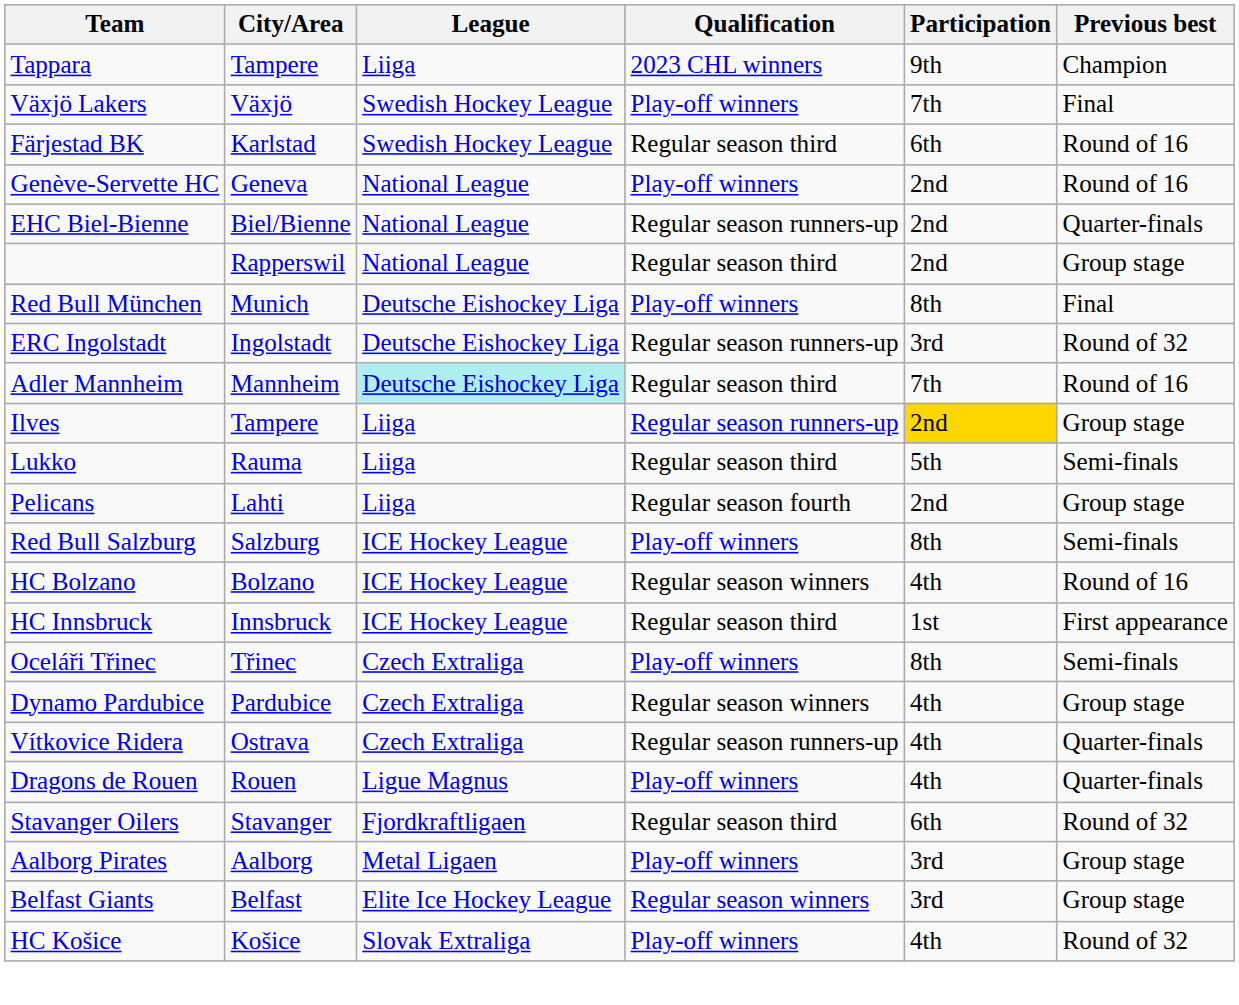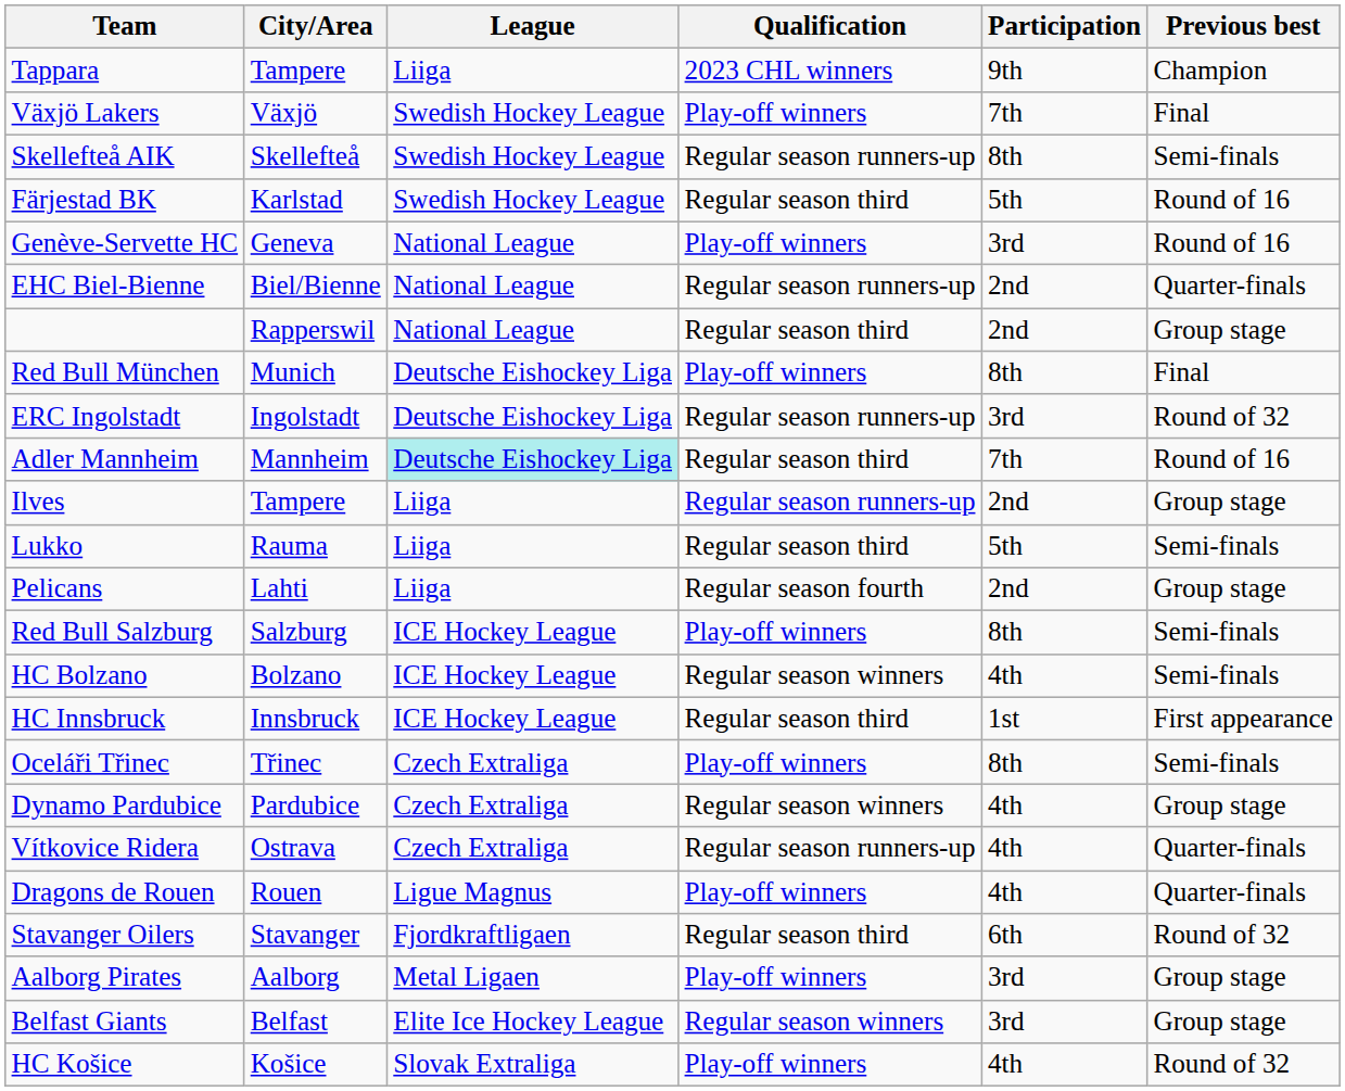 <table class="wikitable sortable" style="text-align:left">
 <tr>
 <th>Team</th>
 <th>City/Area</th>
 <th>League</th>
 <th>Qualification</th>
 <th>Participation</th>
 <th>Previous best</th>
 </tr>
 <tr>
 <td> <a href='#'>Tappara</a></td>
 <td><a href='#'>Tampere</a></td>
 <td><a href='#'>Liiga</a></td>
 <td><a href='#'>2023 CHL winners</a></td>
 <td>9th</td>
 <td data-sort-value="1">Champion</td>
 </tr>
 <tr>
 <td> <a href='#'>Växjö Lakers</a></td>
 <td><a href='#'>Växjö</a></td>
 <td><a href='#'>Swedish Hockey League</a></td>
 <td><a href='#'>Play-off winners</a></td>
 <td>7th</td>
 <td data-sort-value="1">Final</td>
 </tr>
 <tr>
+<td> <a href='#'>Skellefteå AIK</a></td>
+<td><a href='#'>Skellefteå</a></td>
+<td><a href='#'>Swedish Hockey League</a></td>
+<td>Regular season runners-up</td>
+<td>8th</td>
+<td data-sort-value="1">Semi-finals</td>
+</tr>
+<tr>
 <td> <a href='#'>Färjestad BK</a></td>
 <td><a href='#'>Karlstad</a></td>
 <td><a href='#'>Swedish Hockey League</a></td>
 <td>Regular season third</td>
-<td>6th</td>
+<td>5th</td>
 <td data-sort-value="1">Round of 16</td>
 </tr>
 <tr>
 <td> <a href='#'>Genève-Servette HC</a></td>
 <td><a href='#'>Geneva</a></td>
 <td><a href='#'>National League</a></td>
 <td><a href='#'>Play-off winners</a></td>
-<td>2nd</td>
+<td>3rd</td>
 <td data-sort-value="1">Round of 16</td>
 </tr>
 <tr>
 <td> <a href='#'>EHC Biel-Bienne</a></td>
 <td><a href='#'>Biel/Bienne</a></td>
 <td><a href='#'>National League</a></td>
 <td>Regular season runners-up</td>
 <td>2nd</td>
 <td data-sort-value="1">Quarter-finals</td>
 </tr>
 <tr>
 <td></td>
 <td><a href='#'>Rapperswil</a></td>
 <td><a href='#'>National League</a></td>
 <td>Regular season third</td>
 <td>2nd</td>
 <td data-sort-value="1">Group stage</td>
 </tr>
 <tr>
 <td> <a href='#'>Red Bull München</a></td>
 <td><a href='#'>Munich</a></td>
 <td><a href='#'>Deutsche Eishockey Liga</a></td>
 <td><a href='#'>Play-off winners</a></td>
 <td>8th</td>
 <td data-sort-value="1">Final</td>
 </tr>
 <tr>
 <td> <a href='#'>ERC Ingolstadt</a></td>
 <td><a href='#'>Ingolstadt</a></td>
 <td><a href='#'>Deutsche Eishockey Liga</a></td>
 <td>Regular season runners-up</td>
 <td>3rd</td>
 <td data-sort-value="1">Round of 32</td>
 </tr>
 <tr>
 <td> <a href='#'>Adler Mannheim</a></td>
 <td><a href='#'>Mannheim</a></td>
 <td style="background: paleturquoise;"><a href='#'>Deutsche Eishockey Liga</a></td>
 <td>Regular season third</td>
 <td>7th</td>
 <td data-sort-value="1">Round of 16</td>
 </tr>
 <tr>
 <td> <a href='#'>Ilves</a></td>
 <td><a href='#'>Tampere</a></td>
 <td><a href='#'>Liiga</a></td>
 <td><a href='#'>Regular season runners-up</a></td>
-<td style="background: gold;">2nd</td>
+<td>2nd</td>
 <td data-sort-value="1">Group stage</td>
 </tr>
 <tr>
 <td> <a href='#'>Lukko</a></td>
 <td><a href='#'>Rauma</a></td>
 <td><a href='#'>Liiga</a></td>
 <td>Regular season third</td>
 <td>5th</td>
 <td data-sort-value="1">Semi-finals</td>
 </tr>
 <tr>
 <td> <a href='#'>Pelicans</a></td>
 <td><a href='#'>Lahti</a></td>
 <td><a href='#'>Liiga</a></td>
 <td>Regular season fourth</td>
 <td>2nd</td>
 <td data-sort-value="1">Group stage</td>
 </tr>
 <tr>
 <td> <a href='#'>Red Bull Salzburg</a></td>
 <td><a href='#'>Salzburg</a></td>
 <td><a href='#'>ICE Hockey League</a></td>
 <td><a href='#'>Play-off winners</a></td>
 <td>8th</td>
 <td data-sort-value="1">Semi-finals</td>
 </tr>
 <tr>
 <td> <a href='#'>HC Bolzano</a></td>
 <td><a href='#'>Bolzano</a></td>
 <td><a href='#'>ICE Hockey League</a></td>
 <td>Regular season winners</td>
 <td>4th</td>
-<td data-sort-value="1">Round of 16</td>
+<td data-sort-value="1">Semi-finals</td>
 </tr>
 <tr>
 <td> <a href='#'>HC Innsbruck</a></td>
 <td><a href='#'>Innsbruck</a></td>
 <td><a href='#'>ICE Hockey League</a></td>
 <td>Regular season third</td>
 <td>1st</td>
 <td data-sort-value="1">First appearance</td>
 </tr>
 <tr>
 <td> <a href='#'>Oceláři Třinec</a></td>
 <td><a href='#'>Třinec</a></td>
 <td><a href='#'>Czech Extraliga</a></td>
 <td><a href='#'>Play-off winners</a></td>
 <td>8th</td>
 <td data-sort-value="1">Semi-finals</td>
 </tr>
 <tr>
 <td> <a href='#'>Dynamo Pardubice</a></td>
 <td><a href='#'>Pardubice</a></td>
 <td><a href='#'>Czech Extraliga</a></td>
 <td>Regular season winners</td>
 <td>4th</td>
 <td data-sort-value="1">Group stage</td>
 </tr>
 <tr>
 <td> <a href='#'>Vítkovice Ridera</a></td>
 <td><a href='#'>Ostrava</a></td>
 <td><a href='#'>Czech Extraliga</a></td>
 <td>Regular season runners-up</td>
 <td>4th</td>
 <td data-sort-value="1">Quarter-finals</td>
 </tr>
 <tr>
 <td> <a href='#'>Dragons de Rouen</a></td>
 <td><a href='#'>Rouen</a></td>
 <td><a href='#'>Ligue Magnus</a></td>
 <td><a href='#'>Play-off winners</a></td>
 <td>4th</td>
 <td data-sort-value="1">Quarter-finals</td>
 </tr>
 <tr>
 <td> <a href='#'>Stavanger Oilers</a></td>
 <td><a href='#'>Stavanger</a></td>
 <td><a href='#'>Fjordkraftligaen</a></td>
 <td>Regular season third</td>
 <td>6th</td>
 <td data-sort-value="1">Round of 32</td>
 </tr>
 <tr>
 <td> <a href='#'>Aalborg Pirates</a></td>
 <td><a href='#'>Aalborg</a></td>
 <td><a href='#'>Metal Ligaen</a></td>
 <td><a href='#'>Play-off winners</a></td>
 <td>3rd</td>
 <td data-sort-value="1">Group stage</td>
 </tr>
 <tr>
 <td> <a href='#'>Belfast Giants</a></td>
 <td><a href='#'>Belfast</a></td>
 <td><a href='#'>Elite Ice Hockey League</a></td>
 <td><a href='#'>Regular season winners</a></td>
 <td>3rd</td>
 <td data-sort-value="1">Group stage</td>
 </tr>
 <tr>
 <td> <a href='#'>HC Košice</a></td>
 <td><a href='#'>Košice</a></td>
 <td><a href='#'>Slovak Extraliga</a></td>
 <td><a href='#'>Play-off winners</a></td>
 <td>4th</td>
 <td data-sort-value="1">Round of 32</td>
 </tr>
 </table>
